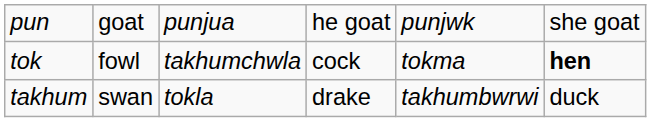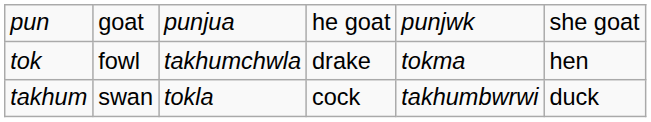 <table class="wikitable" border="1">
 <tr>
 <td><em>pun</em></td>
 <td>goat</td>
 <td><em>punjua</em></td>
 <td>he goat</td>
 <td><em>punjwk</em></td>
 <td>she goat</td>
 </tr>
 <tr>
 <td><em>tok</em></td>
 <td>fowl</td>
 <td><em>takhumchwla</em></td>
-<td>cock</td>
+<td>drake</td>
 <td><em>tokma</em></td>
-<td><strong>hen</strong></td>
+<td>hen</td>
 </tr>
 <tr>
 <td><em>takhum</em></td>
 <td>swan</td>
 <td><em>tokla</em></td>
-<td>drake</td>
+<td>cock</td>
 <td><em>takhumbwrwi</em></td>
 <td>duck</td>
 </tr>
 </table>
